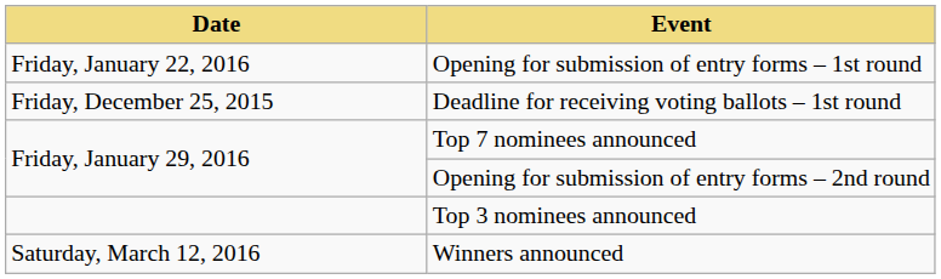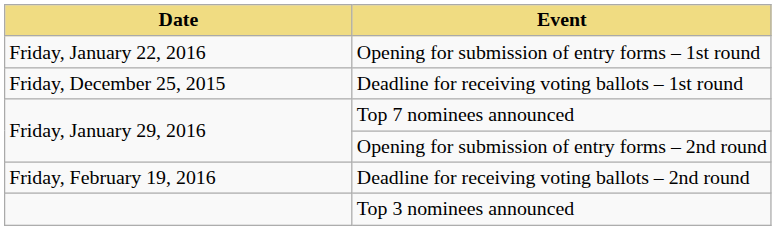 <table class=wikitable>
 <tr>
 <th style=background:#F0DC82 width=273>Date</th>
 <th style=background:#F0DC82>Event</th>
 </tr>
 <tr>
 <td>Friday, January 22, 2016</td>
 <td>Opening for submission of entry forms – 1st round</td>
 </tr>
 <tr>
 <td>Friday, December 25, 2015</td>
 <td>Deadline for receiving voting ballots – 1st round</td>
 </tr>
 <tr>
 <td rowspan=2>Friday, January 29, 2016</td>
 <td>Top 7 nominees announced</td>
 </tr>
 <tr>
 <td>Opening for submission of entry forms – 2nd round</td>
 </tr>
 <tr>
+<td>Friday, February 19, 2016</td>
+<td>Deadline for receiving voting ballots – 2nd round</td>
+</tr>
+<tr>
 <td></td>
 <td>Top 3 nominees announced</td>
 </tr>
-<tr>
-<td>Saturday, March 12, 2016</td>
-<td>Winners announced</td>
-</tr>
 </table>
